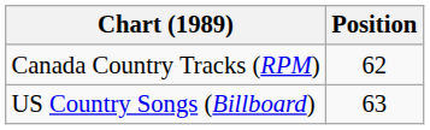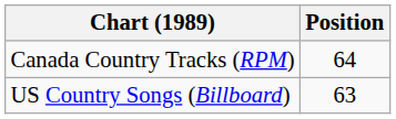 <table class="wikitable sortable">
 <tr>
 <th scope="col">Chart (1989)</th>
 <th scope="col">Position</th>
 </tr>
 <tr>
 <td>Canada Country Tracks (<em><a href='#'>RPM</a></em>)</td>
-<td align="center">62</td>
+<td align="center">64</td>
 </tr>
 <tr>
 <td>US <a href='#'>Country Songs</a> (<em><a href='#'>Billboard</a></em>)</td>
 <td align="center">63</td>
 </tr>
 </table>
